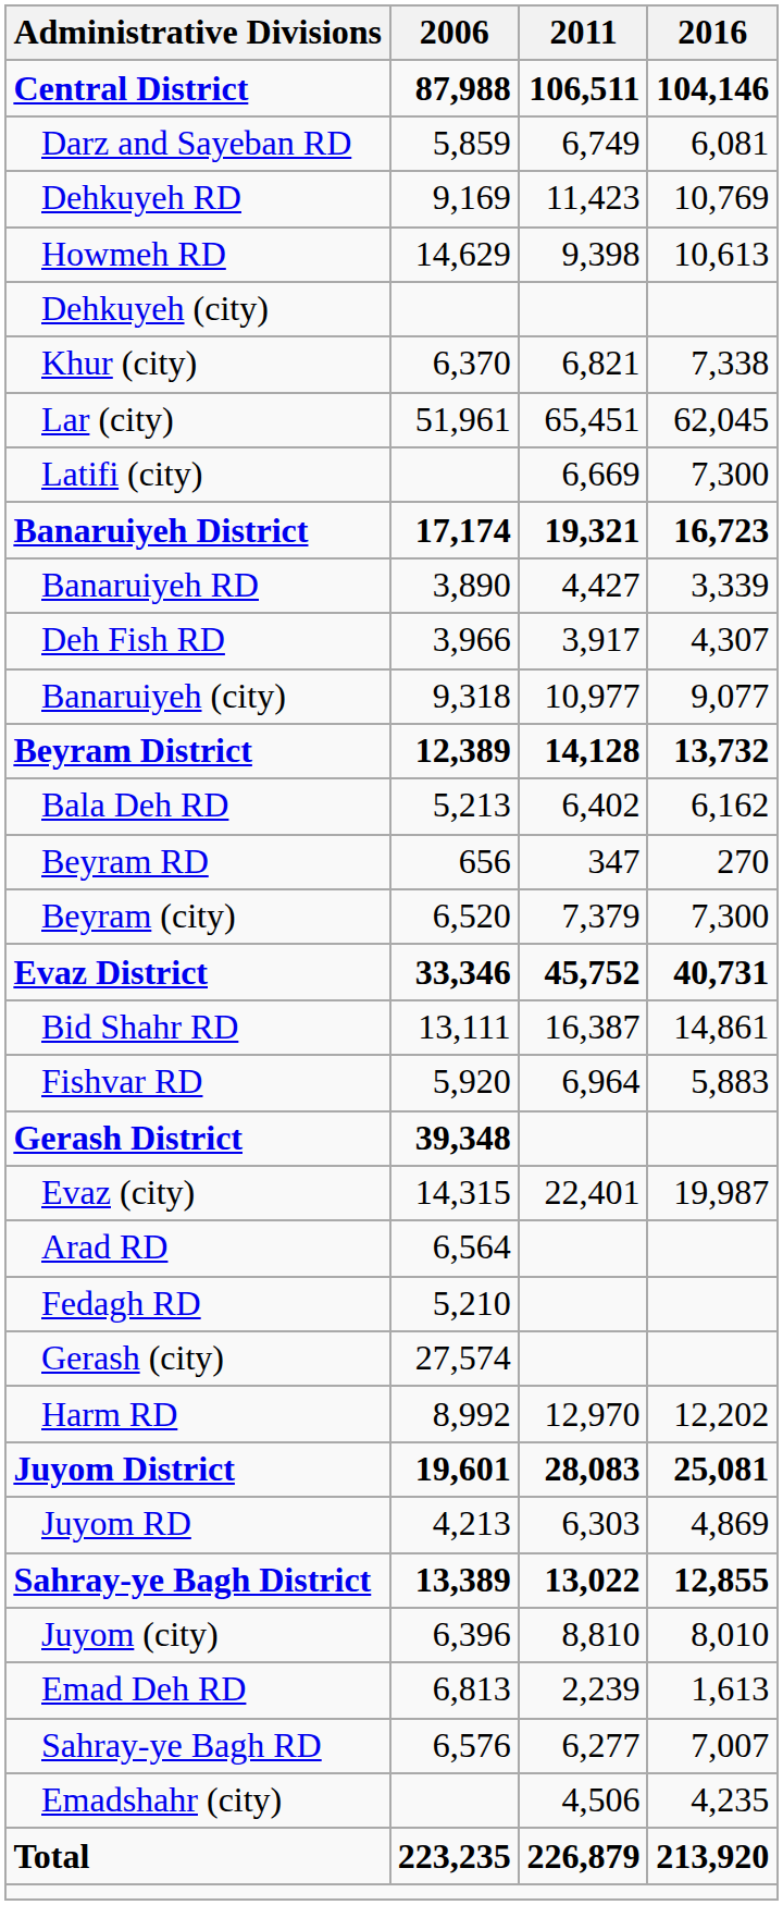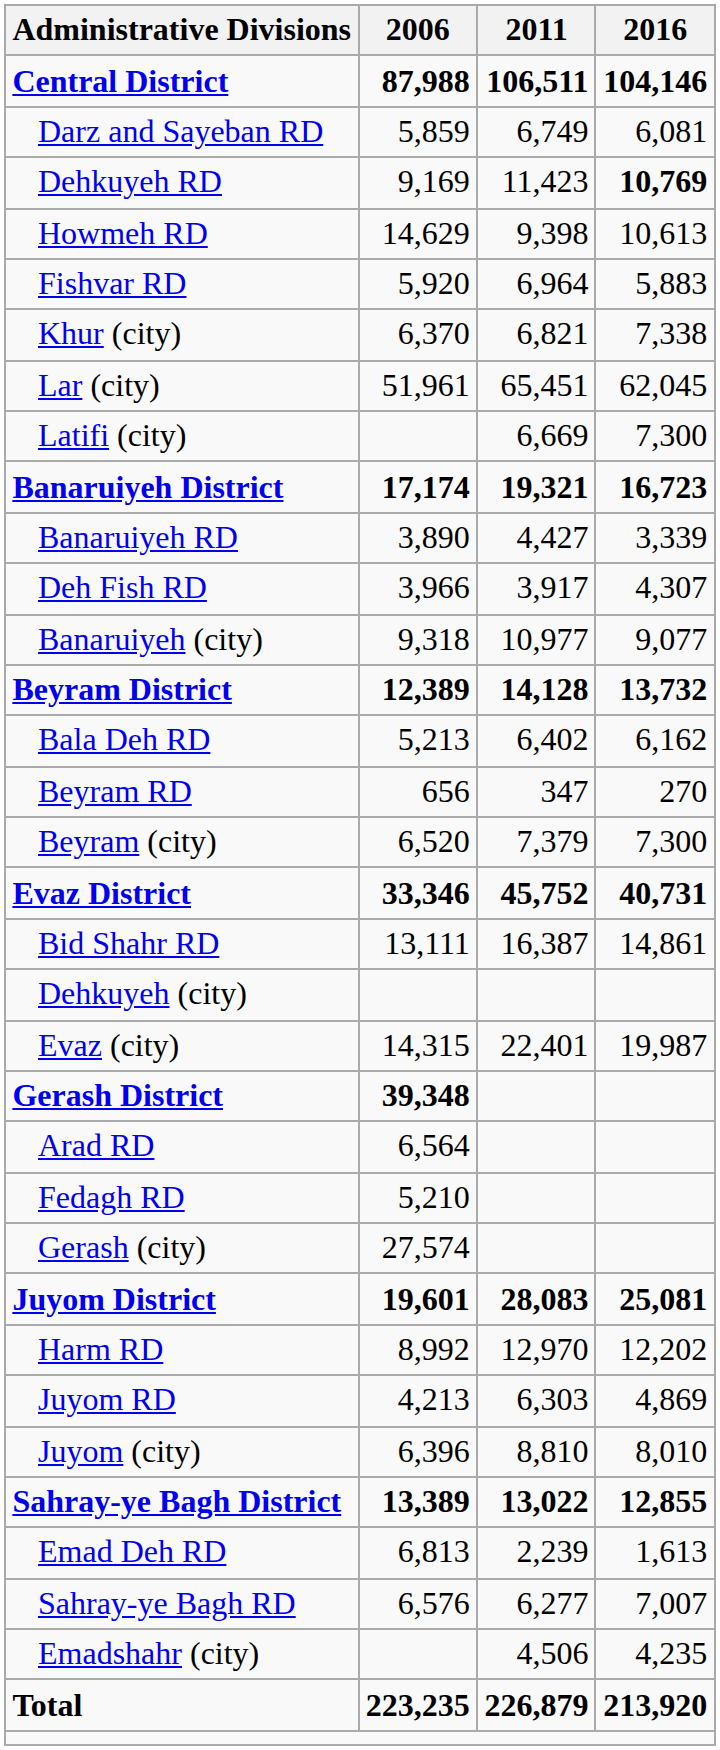 <table class="wikitable">
 <tr>
 <th>Administrative Divisions</th>
 <th>2006</th>
 <th>2011</th>
 <th>2016</th>
 </tr>
 <tr>
 <td><strong><a href='#'>Central District</a></strong></td>
 <td style="text-align: right;"><strong>87,988</strong></td>
 <td style="text-align: right;"><strong>106,511</strong></td>
 <td style="text-align: right;"><strong>104,146</strong></td>
 </tr>
 <tr>
 <td style="padding-left: 1em;"><a href='#'>Darz and Sayeban RD</a></td>
 <td style="text-align: right;">5,859</td>
 <td style="text-align: right;">6,749</td>
 <td style="text-align: right;">6,081</td>
 </tr>
 <tr>
 <td style="padding-left: 1em;"><a href='#'>Dehkuyeh RD</a></td>
 <td style="text-align: right;">9,169</td>
 <td style="text-align: right;">11,423</td>
-<td style="text-align: right;">10,769</td>
+<td style="text-align: right;"><strong>10,769</strong></td>
 </tr>
 <tr>
 <td style="padding-left: 1em;"><a href='#'>Howmeh RD</a></td>
 <td style="text-align: right;">14,629</td>
 <td style="text-align: right;">9,398</td>
 <td style="text-align: right;">10,613</td>
 </tr>
 <tr>
-<td style="padding-left: 1em;"><a href='#'>Dehkuyeh</a> (city)</td>
-<td style="text-align: right;"></td>
-<td style="text-align: right;"></td>
-<td style="text-align: right;"></td>
+<td style="padding-left: 1em;"><a href='#'>Fishvar RD</a></td>
+<td style="text-align: right;">5,920</td>
+<td style="text-align: right;">6,964</td>
+<td style="text-align: right;">5,883</td>
 </tr>
 <tr>
 <td style="padding-left: 1em;"><a href='#'>Khur</a> (city)</td>
 <td style="text-align: right;">6,370</td>
 <td style="text-align: right;">6,821</td>
 <td style="text-align: right;">7,338</td>
 </tr>
 <tr>
 <td style="padding-left: 1em;"><a href='#'>Lar</a> (city)</td>
 <td style="text-align: right;">51,961</td>
 <td style="text-align: right;">65,451</td>
 <td style="text-align: right;">62,045</td>
 </tr>
 <tr>
 <td style="padding-left: 1em;"><a href='#'>Latifi</a> (city)</td>
 <td style="text-align: right;"></td>
 <td style="text-align: right;">6,669</td>
 <td style="text-align: right;">7,300</td>
 </tr>
 <tr>
 <td><strong><a href='#'>Banaruiyeh District</a></strong></td>
 <td style="text-align: right;"><strong>17,174</strong></td>
 <td style="text-align: right;"><strong>19,321</strong></td>
 <td style="text-align: right;"><strong>16,723</strong></td>
 </tr>
 <tr>
 <td style="padding-left: 1em;"><a href='#'>Banaruiyeh RD</a></td>
 <td style="text-align: right;">3,890</td>
 <td style="text-align: right;">4,427</td>
 <td style="text-align: right;">3,339</td>
 </tr>
 <tr>
 <td style="padding-left: 1em;"><a href='#'>Deh Fish RD</a></td>
 <td style="text-align: right;">3,966</td>
 <td style="text-align: right;">3,917</td>
 <td style="text-align: right;">4,307</td>
 </tr>
 <tr>
 <td style="padding-left: 1em;"><a href='#'>Banaruiyeh</a> (city)</td>
 <td style="text-align: right;">9,318</td>
 <td style="text-align: right;">10,977</td>
 <td style="text-align: right;">9,077</td>
 </tr>
 <tr>
 <td><strong><a href='#'>Beyram District</a></strong></td>
 <td style="text-align: right;"><strong>12,389</strong></td>
 <td style="text-align: right;"><strong>14,128</strong></td>
 <td style="text-align: right;"><strong>13,732</strong></td>
 </tr>
 <tr>
 <td style="padding-left: 1em;"><a href='#'>Bala Deh RD</a></td>
 <td style="text-align: right;">5,213</td>
 <td style="text-align: right;">6,402</td>
 <td style="text-align: right;">6,162</td>
 </tr>
 <tr>
 <td style="padding-left: 1em;"><a href='#'>Beyram RD</a></td>
 <td style="text-align: right;">656</td>
 <td style="text-align: right;">347</td>
 <td style="text-align: right;">270</td>
 </tr>
 <tr>
 <td style="padding-left: 1em;"><a href='#'>Beyram</a> (city)</td>
 <td style="text-align: right;">6,520</td>
 <td style="text-align: right;">7,379</td>
 <td style="text-align: right;">7,300</td>
 </tr>
 <tr>
 <td><strong><a href='#'>Evaz District</a></strong></td>
 <td style="text-align: right;"><strong>33,346</strong></td>
 <td style="text-align: right;"><strong>45,752</strong></td>
 <td style="text-align: right;"><strong>40,731</strong></td>
 </tr>
 <tr>
 <td style="padding-left: 1em;"><a href='#'>Bid Shahr RD</a></td>
 <td style="text-align: right;">13,111</td>
 <td style="text-align: right;">16,387</td>
 <td style="text-align: right;">14,861</td>
 </tr>
 <tr>
-<td style="padding-left: 1em;"><a href='#'>Fishvar RD</a></td>
-<td style="text-align: right;">5,920</td>
-<td style="text-align: right;">6,964</td>
-<td style="text-align: right;">5,883</td>
-</tr>
-<tr>
-<td><strong><a href='#'>Gerash District</a></strong></td>
-<td style="text-align: right;"><strong>39,348</strong></td>
+<td style="padding-left: 1em;"><a href='#'>Dehkuyeh</a> (city)</td>
+<td style="text-align: right;"></td>
 <td style="text-align: right;"></td>
 <td style="text-align: right;"></td>
 </tr>
 <tr>
 <td style="padding-left: 1em;"><a href='#'>Evaz</a> (city)</td>
 <td style="text-align: right;">14,315</td>
 <td style="text-align: right;">22,401</td>
 <td style="text-align: right;">19,987</td>
+</tr>
+<tr>
+<td><strong><a href='#'>Gerash District</a></strong></td>
+<td style="text-align: right;"><strong>39,348</strong></td>
+<td style="text-align: right;"></td>
+<td style="text-align: right;"></td>
 </tr>
 <tr>
 <td style="padding-left: 1em;"><a href='#'>Arad RD</a></td>
 <td style="text-align: right;">6,564</td>
 <td style="text-align: right;"></td>
 <td style="text-align: right;"></td>
 </tr>
 <tr>
 <td style="padding-left: 1em;"><a href='#'>Fedagh RD</a></td>
 <td style="text-align: right;">5,210</td>
 <td style="text-align: right;"></td>
 <td style="text-align: right;"></td>
 </tr>
 <tr>
 <td style="padding-left: 1em;"><a href='#'>Gerash</a> (city)</td>
 <td style="text-align: right;">27,574</td>
 <td style="text-align: right;"></td>
 <td style="text-align: right;"></td>
 </tr>
 <tr>
+<td><strong><a href='#'>Juyom District</a></strong></td>
+<td style="text-align: right;"><strong>19,601</strong></td>
+<td style="text-align: right;"><strong>28,083</strong></td>
+<td style="text-align: right;"><strong>25,081</strong></td>
+</tr>
+<tr>
 <td style="padding-left: 1em;"><a href='#'>Harm RD</a></td>
 <td style="text-align: right;">8,992</td>
 <td style="text-align: right;">12,970</td>
 <td style="text-align: right;">12,202</td>
-</tr>
-<tr>
-<td><strong><a href='#'>Juyom District</a></strong></td>
-<td style="text-align: right;"><strong>19,601</strong></td>
-<td style="text-align: right;"><strong>28,083</strong></td>
-<td style="text-align: right;"><strong>25,081</strong></td>
 </tr>
 <tr>
 <td style="padding-left: 1em;"><a href='#'>Juyom RD</a></td>
 <td style="text-align: right;">4,213</td>
 <td style="text-align: right;">6,303</td>
 <td style="text-align: right;">4,869</td>
 </tr>
 <tr>
+<td style="padding-left: 1em;"><a href='#'>Juyom</a> (city)</td>
+<td style="text-align: right;">6,396</td>
+<td style="text-align: right;">8,810</td>
+<td style="text-align: right;">8,010</td>
+</tr>
+<tr>
 <td><strong><a href='#'>Sahray-ye Bagh District</a></strong></td>
 <td style="text-align: right;"><strong>13,389</strong></td>
 <td style="text-align: right;"><strong>13,022</strong></td>
 <td style="text-align: right;"><strong>12,855</strong></td>
-</tr>
-<tr>
-<td style="padding-left: 1em;"><a href='#'>Juyom</a> (city)</td>
-<td style="text-align: right;">6,396</td>
-<td style="text-align: right;">8,810</td>
-<td style="text-align: right;">8,010</td>
 </tr>
 <tr>
 <td style="padding-left: 1em;"><a href='#'>Emad Deh RD</a></td>
 <td style="text-align: right;">6,813</td>
 <td style="text-align: right;">2,239</td>
 <td style="text-align: right;">1,613</td>
 </tr>
 <tr>
 <td style="padding-left: 1em;"><a href='#'>Sahray-ye Bagh RD</a></td>
 <td style="text-align: right;">6,576</td>
 <td style="text-align: right;">6,277</td>
 <td style="text-align: right;">7,007</td>
 </tr>
 <tr>
 <td style="padding-left: 1em;"><a href='#'>Emadshahr</a> (city)</td>
 <td style="text-align: right;"></td>
 <td style="text-align: right;">4,506</td>
 <td style="text-align: right;">4,235</td>
 </tr>
 <tr>
 <td><strong>Total</strong></td>
 <td style="text-align: right;"><strong>223,235</strong></td>
 <td style="text-align: right;"><strong>226,879</strong></td>
 <td style="text-align: right;"><strong>213,920</strong></td>
 </tr>
 <tr>
 <td colspan=4></td>
 </tr>
 </table>
